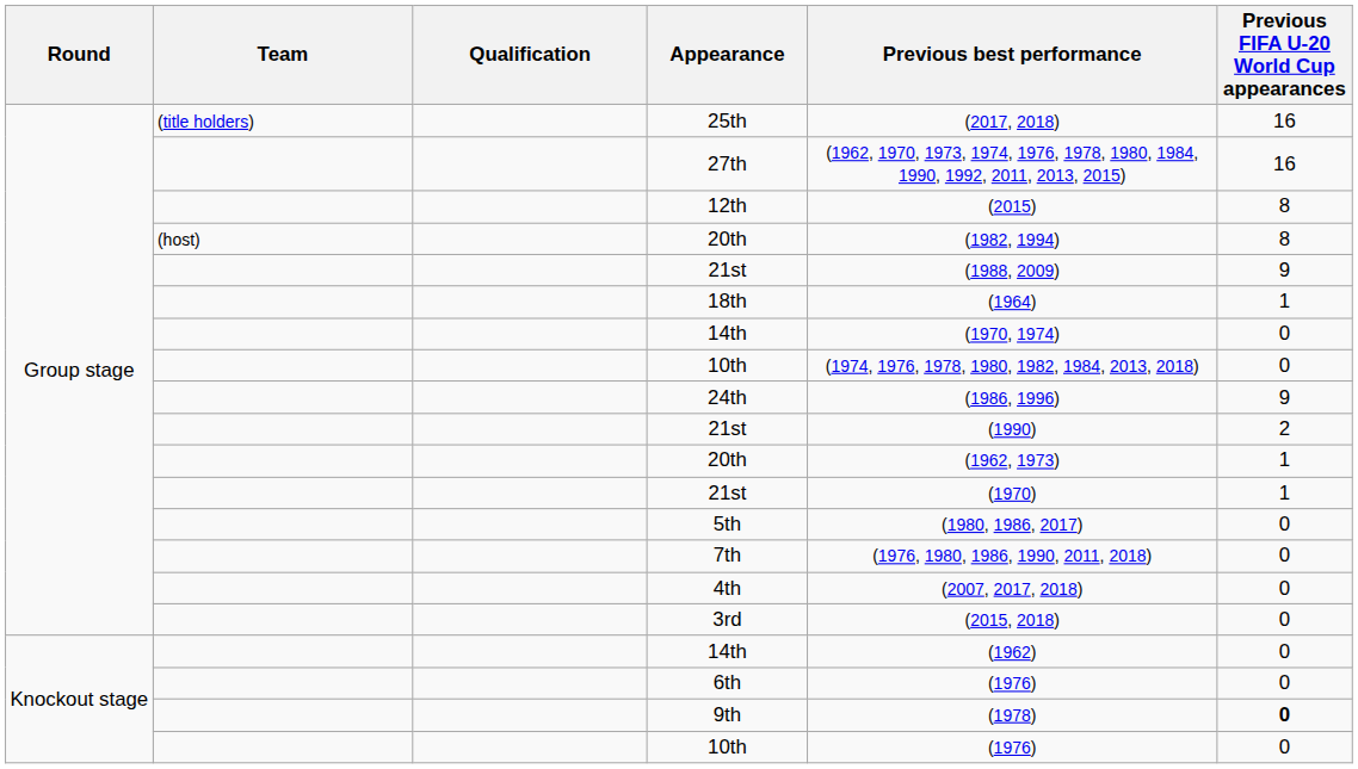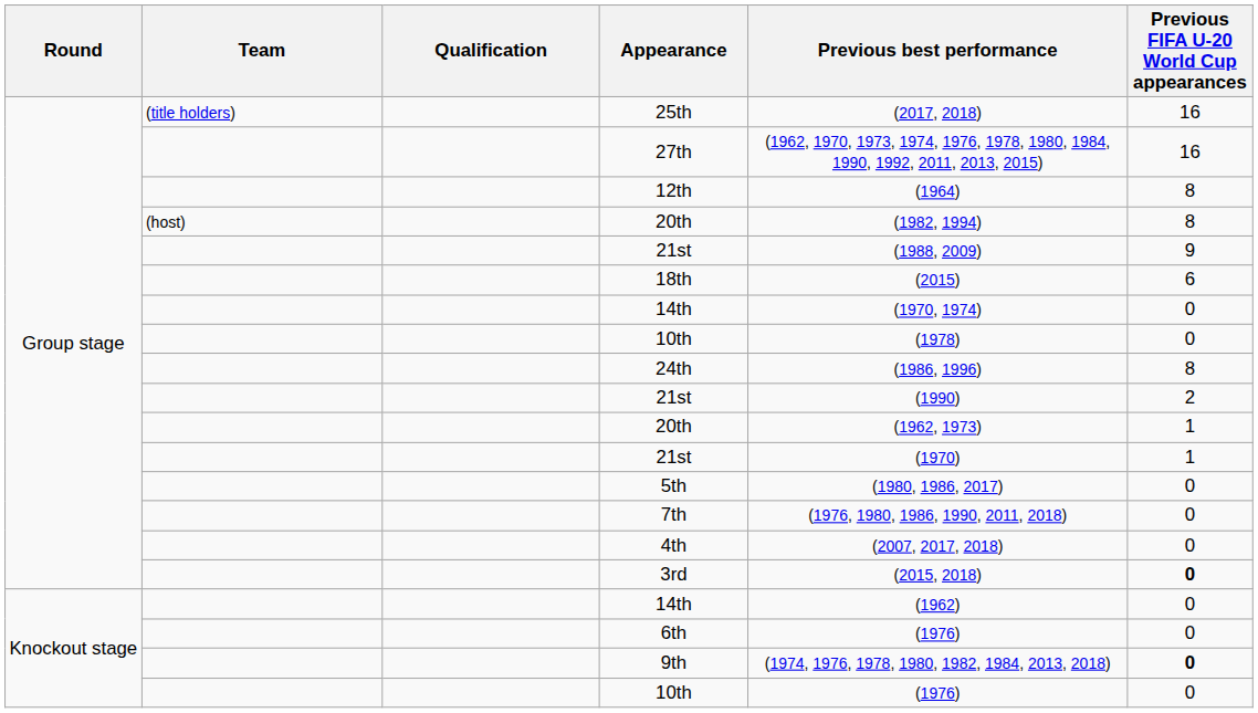 <table class="wikitable sortable">
 <tr>
 <th>Round</th>
 <th width=200px>Team</th>
 <th width=180px>Qualification</th>
 <th width=120px data-sort-type="number">Appearance</th>
 <th width=320px>Previous best performance</th>
 <th width=100px>Previous <a href='#'>FIFA U-20 World Cup</a> appearances</th>
 </tr>
 <tr>
 <td align=center rowspan=16>Group stage</td>
 <td align=left> <small>(<a href='#'>title holders</a>)</small></td>
 <td align=center></td>
 <td align=center>25th</td>
 <td align=center> <small>(<a href='#'>2017</a>, <a href='#'>2018</a>)</small></td>
 <td align=center>16</td>
 </tr>
 <tr>
 <td align=left></td>
 <td align=center></td>
 <td align=center>27th</td>
 <td align=center> <small>(<a href='#'>1962</a>, <a href='#'>1970</a>, <a href='#'>1973</a>, <a href='#'>1974</a>, <a href='#'>1976</a>, <a href='#'>1978</a>, <a href='#'>1980</a>, <a href='#'>1984</a>, <a href='#'>1990</a>, <a href='#'>1992</a>, <a href='#'>2011</a>, <a href='#'>2013</a>, <a href='#'>2015</a>)</small></td>
 <td align=center>16</td>
 </tr>
 <tr>
 <td align=left></td>
 <td align=center></td>
 <td align=center>12th</td>
-<td align=center> <small> (<a href='#'>2015</a>)</small></td>
+<td align=center> <small> (<a href='#'>1964</a>)</small></td>
 <td align=center>8</td>
 </tr>
 <tr>
 <td align=left> <small>(host)</small></td>
 <td align=center></td>
 <td align=center>20th</td>
 <td align=center> <small> (<a href='#'>1982</a>, <a href='#'>1994</a>)</small></td>
 <td align=center>8</td>
 </tr>
 <tr>
 <td align=left></td>
 <td align=center></td>
 <td align=center>21st</td>
 <td align=center> <small> (<a href='#'>1988</a>, <a href='#'>2009</a>)</small></td>
 <td align=center>9</td>
 </tr>
 <tr>
 <td align=left></td>
 <td align=center></td>
 <td align=center>18th</td>
-<td align=center> <small> (<a href='#'>1964</a>)</small></td>
-<td align=center>1</td>
+<td align=center> <small> (<a href='#'>2015</a>)</small></td>
+<td align=center>6</td>
 </tr>
 <tr>
 <td align=left></td>
 <td align=center></td>
 <td align=center>14th</td>
 <td align=center> <small> (<a href='#'>1970</a>, <a href='#'>1974</a>)</small></td>
 <td align=center>0</td>
 </tr>
 <tr>
 <td align=left></td>
 <td align=center></td>
 <td align=center>10th</td>
-<td align=center> <small> (<a href='#'>1974</a>, <a href='#'>1976</a>, <a href='#'>1978</a>, <a href='#'>1980</a>, <a href='#'>1982</a>, <a href='#'>1984</a>, <a href='#'>2013</a>, <a href='#'>2018</a>)</small></td>
+<td align=center> <small> (<a href='#'>1978</a>)</small></td>
 <td align=center>0</td>
 </tr>
 <tr>
 <td align=left></td>
 <td align=center></td>
 <td align=center>24th</td>
 <td align=center> <small>(<a href='#'>1986</a>, <a href='#'>1996</a>)</small></td>
-<td align=center>9</td>
+<td align=center>8</td>
 </tr>
 <tr>
 <td align=left></td>
 <td align=center></td>
 <td align=center>21st</td>
 <td align=center> <small> (<a href='#'>1990</a>)</small></td>
 <td align=center>2</td>
 </tr>
 <tr>
 <td align=left></td>
 <td align=center></td>
 <td align=center>20th</td>
 <td align=center> <small> (<a href='#'>1962</a>, <a href='#'>1973</a>)</small></td>
 <td align=center>1</td>
 </tr>
 <tr>
 <td align=left></td>
 <td align=center></td>
 <td align=center>21st</td>
 <td align=center> <small> (<a href='#'>1970</a>)</small></td>
 <td align=center>1</td>
 </tr>
 <tr>
 <td align=left></td>
 <td align=center></td>
 <td align=center>5th</td>
 <td align=center> <small> (<a href='#'>1980</a>, <a href='#'>1986</a>, <a href='#'>2017</a>)</small></td>
 <td align=center>0</td>
 </tr>
 <tr>
 <td align=left></td>
 <td align=center></td>
 <td align=center>7th</td>
 <td align=center> <small> (<a href='#'>1976</a>, <a href='#'>1980</a>, <a href='#'>1986</a>, <a href='#'>1990</a>, <a href='#'>2011</a>, <a href='#'>2018</a>)</small></td>
 <td align=center>0</td>
 </tr>
 <tr>
 <td align=left></td>
 <td align=center></td>
 <td align=center>4th</td>
 <td align=center> <small> (<a href='#'>2007</a>, <a href='#'>2017</a>, <a href='#'>2018</a>)</small></td>
 <td align=center>0</td>
 </tr>
 <tr>
 <td align=left></td>
 <td align=center></td>
 <td align=center>3rd</td>
 <td align=center> <small> (<a href='#'>2015</a>, <a href='#'>2018</a>)</small></td>
-<td align=center>0</td>
+<td align=center><strong>0</strong></td>
 </tr>
 <tr>
 <td align=center rowspan=4>Knockout stage</td>
 <td align=left></td>
 <td align=center></td>
 <td align=center>14th</td>
 <td align=center> <small> (<a href='#'>1962</a>)</small></td>
 <td align=center>0</td>
 </tr>
 <tr>
 <td align=left></td>
 <td align=center></td>
 <td align=center>6th</td>
 <td align=center> <small> (<a href='#'>1976</a>)</small></td>
 <td align=center>0</td>
 </tr>
 <tr>
 <td align=left></td>
 <td align=center></td>
 <td align=center>9th</td>
-<td align=center> <small> (<a href='#'>1978</a>)</small></td>
+<td align=center> <small> (<a href='#'>1974</a>, <a href='#'>1976</a>, <a href='#'>1978</a>, <a href='#'>1980</a>, <a href='#'>1982</a>, <a href='#'>1984</a>, <a href='#'>2013</a>, <a href='#'>2018</a>)</small></td>
 <td align=center><strong>0</strong></td>
 </tr>
 <tr>
 <td align=left></td>
 <td align=center></td>
 <td align=center>10th</td>
 <td align=center> <small> (<a href='#'>1976</a>)</small></td>
 <td align=center>0</td>
 </tr>
 </table>
